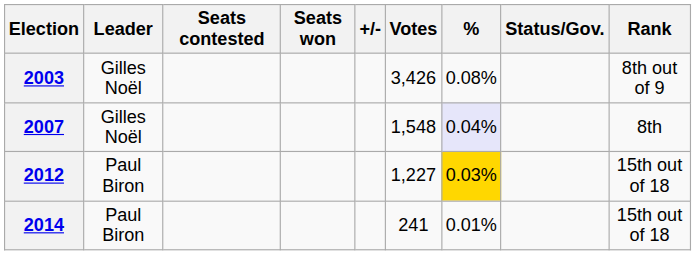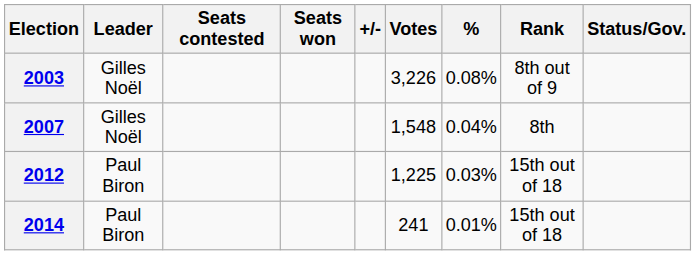 <table class="wikitable">
 <tr>
 <th>Election</th>
 <th>Leader</th>
 <th>Seats contested</th>
 <th>Seats won</th>
 <th>+/-</th>
 <th>Votes</th>
 <th>%</th>
+<th>Rank</th>
 <th>Status/Gov.</th>
-<th>Rank</th>
 </tr>
 <tr style="text-align:center;">
 <th><a href='#'>2003</a></th>
 <td>Gilles Noël</td>
 <td></td>
 <td></td>
 <td></td>
-<td>3,426</td>
+<td>3,226</td>
 <td>0.08%</td>
+<td> 8th out of 9</td>
 <td></td>
-<td> 8th out of 9</td>
 </tr>
 <tr style="text-align:center;">
 <th><a href='#'>2007</a></th>
 <td>Gilles Noël</td>
 <td></td>
 <td></td>
 <td></td>
 <td>1,548</td>
-<td style="background: lavender;">0.04%</td>
+<td>0.04%</td>
+<td> 8th</td>
 <td></td>
-<td> 8th</td>
 </tr>
 <tr style="text-align:center;">
 <th><a href='#'>2012</a></th>
 <td>Paul Biron</td>
 <td></td>
 <td></td>
 <td></td>
-<td>1,227</td>
-<td style="background: gold;">0.03%</td>
+<td>1,225</td>
+<td>0.03%</td>
+<td> 15th out of 18</td>
 <td></td>
-<td> 15th out of 18</td>
 </tr>
 <tr style="text-align:center;">
 <th><a href='#'>2014</a></th>
 <td>Paul Biron</td>
 <td></td>
 <td></td>
 <td></td>
 <td>241</td>
 <td>0.01%</td>
+<td> 15th out of 18</td>
 <td></td>
-<td> 15th out of 18</td>
 </tr>
 </table>
